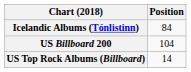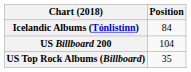 <table class="wikitable sortable plainrowheaders">
 <tr>
 <th scope="col">Chart (2018)</th>
 <th scope="col">Position</th>
 </tr>
 <tr>
 <th scope="row">Icelandic Albums (<a href='#'>Tónlistinn</a>)</th>
 <td align=center>84</td>
 </tr>
 <tr>
 <th scope="row">US <em>Billboard</em> 200</th>
 <td style="text-align:center;">104</td>
 </tr>
 <tr>
 <th scope="row">US Top Rock Albums (<em>Billboard</em>)</th>
-<td style="text-align:center;">14</td>
+<td style="text-align:center;">35</td>
 </tr>
 </table>
